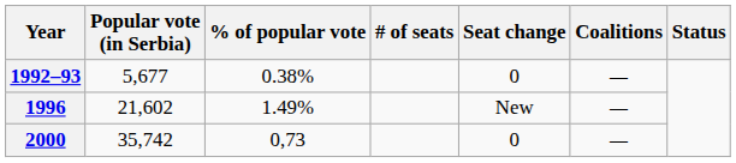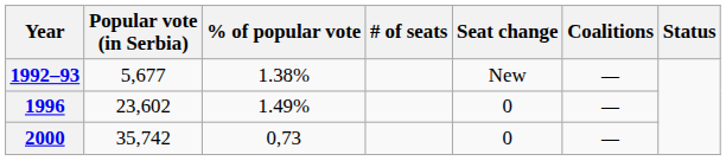 <table class="wikitable sortable" style="text-align:center">
 <tr>
 <th>Year</th>
 <th>Popular vote <br>(in Serbia)</th>
 <th>% of popular vote</th>
 <th># of seats</th>
 <th>Seat change</th>
 <th>Coalitions</th>
 <th>Status</th>
 </tr>
 <tr>
 <th><a href='#'>1992–93</a></th>
 <td>5,677</td>
-<td>0.38%</td>
+<td>1.38%</td>
 <td></td>
-<td> 0</td>
+<td>New</td>
 <td><em>—</em></td>
 </tr>
 <tr>
 <th><a href='#'>1996</a></th>
-<td>21,602</td>
+<td>23,602</td>
 <td>1.49%</td>
 <td></td>
-<td>New</td>
+<td> 0</td>
 <td><em>—</em></td>
 </tr>
 <tr>
 <th><a href='#'>2000</a></th>
 <td>35,742</td>
 <td>0,73</td>
 <td></td>
 <td> 0</td>
 <td><em>—</em></td>
 </tr>
 </table>
